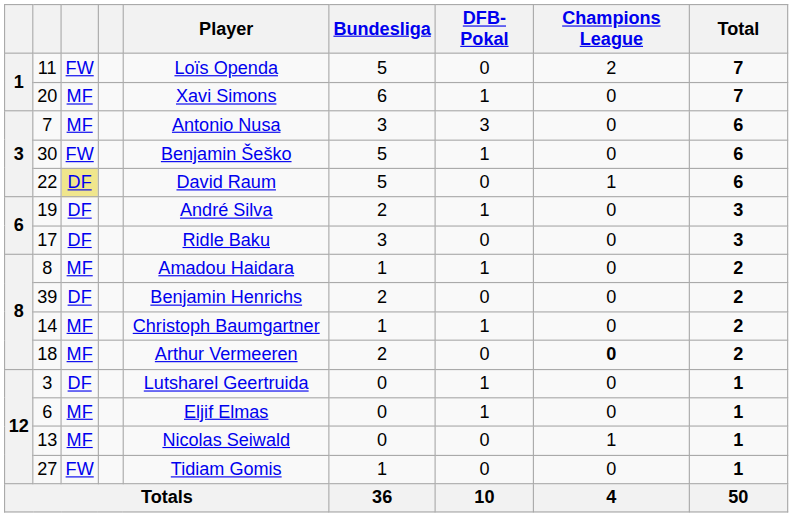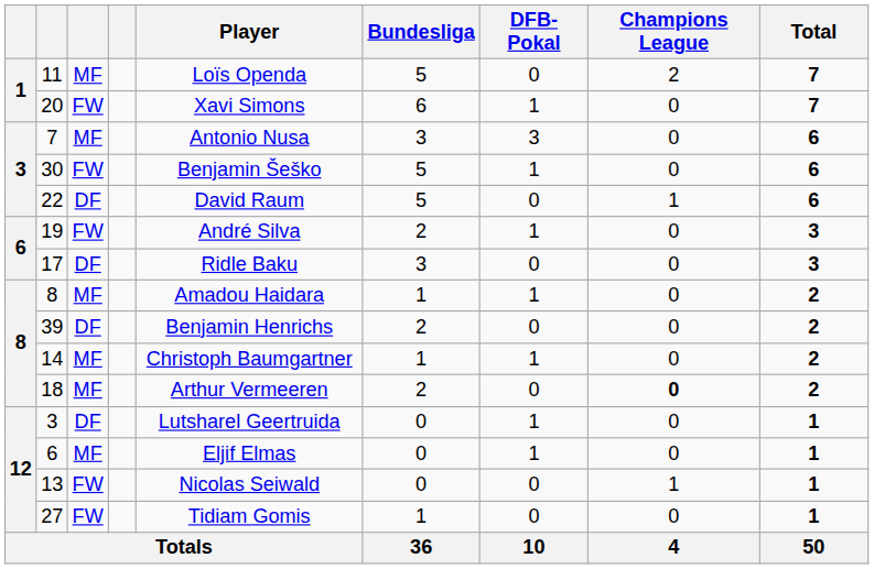 <table class="wikitable" style="text-align:center">
 <tr>
 <th width=15></th>
 <th width=15></th>
 <th width=15></th>
 <th width=15></th>
 <th width=175>Player</th>
 <th width=80><a href='#'>Bundesliga</a></th>
 <th width=80><a href='#'>DFB-Pokal</a></th>
 <th width=130><a href='#'>Champions League</a></th>
 <th width=80>Total</th>
 </tr>
 <tr>
 <th rowspan=2>1</th>
 <td align=center>11</td>
-<td align=center><a href='#'>FW</a></td>
+<td align=center><a href='#'>MF</a></td>
 <td></td>
 <td><a href='#'>Loïs Openda</a></td>
 <td>5</td>
 <td>0</td>
 <td>2</td>
 <td><strong>7</strong></td>
 </tr>
 <tr>
 <td align=center>20</td>
-<td align=center><a href='#'>MF</a></td>
+<td align=center><a href='#'>FW</a></td>
 <td></td>
 <td><a href='#'>Xavi Simons</a></td>
 <td>6</td>
 <td>1</td>
 <td>0</td>
 <td><strong>7</strong></td>
 </tr>
 <tr>
 <th rowspan=3>3</th>
 <td align=center>7</td>
 <td align=center><a href='#'>MF</a></td>
 <td></td>
 <td><a href='#'>Antonio Nusa</a></td>
 <td>3</td>
 <td>3</td>
 <td>0</td>
 <td><strong>6</strong></td>
 </tr>
 <tr>
 <td align=center>30</td>
 <td align=center><a href='#'>FW</a></td>
 <td></td>
 <td><a href='#'>Benjamin Šeško</a></td>
 <td>5</td>
 <td>1</td>
 <td>0</td>
 <td><strong>6</strong></td>
 </tr>
 <tr>
 <td align=center>22</td>
-<td align=center style="background: khaki;"><a href='#'>DF</a></td>
+<td align=center><a href='#'>DF</a></td>
 <td></td>
 <td><a href='#'>David Raum</a></td>
 <td>5</td>
 <td>0</td>
 <td>1</td>
 <td><strong>6</strong></td>
 </tr>
 <tr>
 <th rowspan=2>6</th>
 <td align=center>19</td>
-<td align=center><a href='#'>DF</a></td>
+<td align=center><a href='#'>FW</a></td>
 <td></td>
 <td><a href='#'>André Silva</a></td>
 <td>2</td>
 <td>1</td>
 <td>0</td>
 <td><strong>3</strong></td>
 </tr>
 <tr>
 <td align=center>17</td>
 <td align=center><a href='#'>DF</a></td>
 <td></td>
 <td><a href='#'>Ridle Baku</a></td>
 <td>3</td>
 <td>0</td>
 <td>0</td>
 <td><strong>3</strong></td>
 </tr>
 <tr>
 <th rowspan=4>8</th>
 <td align=center>8</td>
 <td align=center><a href='#'>MF</a></td>
 <td></td>
 <td><a href='#'>Amadou Haidara</a></td>
 <td>1</td>
 <td>1</td>
 <td>0</td>
 <td><strong>2</strong></td>
 </tr>
 <tr>
 <td align=center>39</td>
 <td align=center><a href='#'>DF</a></td>
 <td></td>
 <td><a href='#'>Benjamin Henrichs</a></td>
 <td>2</td>
 <td>0</td>
 <td>0</td>
 <td><strong>2</strong></td>
 </tr>
 <tr>
 <td align=center>14</td>
 <td align=center><a href='#'>MF</a></td>
 <td></td>
 <td><a href='#'>Christoph Baumgartner</a></td>
 <td>1</td>
 <td>1</td>
 <td>0</td>
 <td><strong>2</strong></td>
 </tr>
 <tr>
 <td align=center>18</td>
 <td align=center><a href='#'>MF</a></td>
 <td></td>
 <td><a href='#'>Arthur Vermeeren</a></td>
 <td>2</td>
 <td>0</td>
 <td><strong>0</strong></td>
 <td><strong>2</strong></td>
 </tr>
 <tr>
 <th rowspan=4>12</th>
 <td align=center>3</td>
 <td align=center><a href='#'>DF</a></td>
 <td></td>
 <td><a href='#'>Lutsharel Geertruida</a></td>
 <td>0</td>
 <td>1</td>
 <td>0</td>
 <td><strong>1</strong></td>
 </tr>
 <tr>
 <td align=center>6</td>
 <td align=center><a href='#'>MF</a></td>
 <td></td>
 <td><a href='#'>Eljif Elmas</a></td>
 <td>0</td>
 <td>1</td>
 <td>0</td>
 <td><strong>1</strong></td>
 </tr>
 <tr>
 <td align=center>13</td>
-<td align=center><a href='#'>MF</a></td>
+<td align=center><a href='#'>FW</a></td>
 <td></td>
 <td><a href='#'>Nicolas Seiwald</a></td>
 <td>0</td>
 <td>0</td>
 <td>1</td>
 <td><strong>1</strong></td>
 </tr>
 <tr>
 <td align=center>27</td>
 <td align=center><a href='#'>FW</a></td>
 <td></td>
 <td><a href='#'>Tidiam Gomis</a></td>
 <td>1</td>
 <td>0</td>
 <td>0</td>
 <td><strong>1</strong></td>
 </tr>
 <tr>
 <th colspan=5>Totals</th>
 <th>36</th>
 <th>10</th>
 <th>4</th>
 <th>50</th>
 </tr>
 </table>
